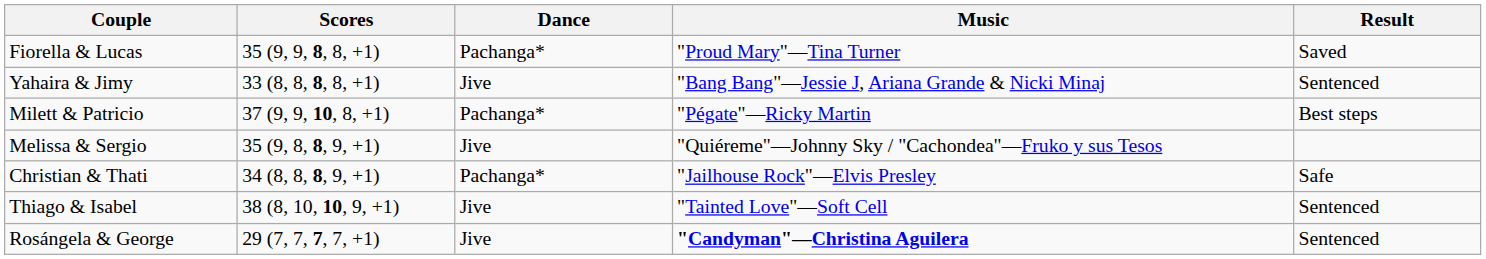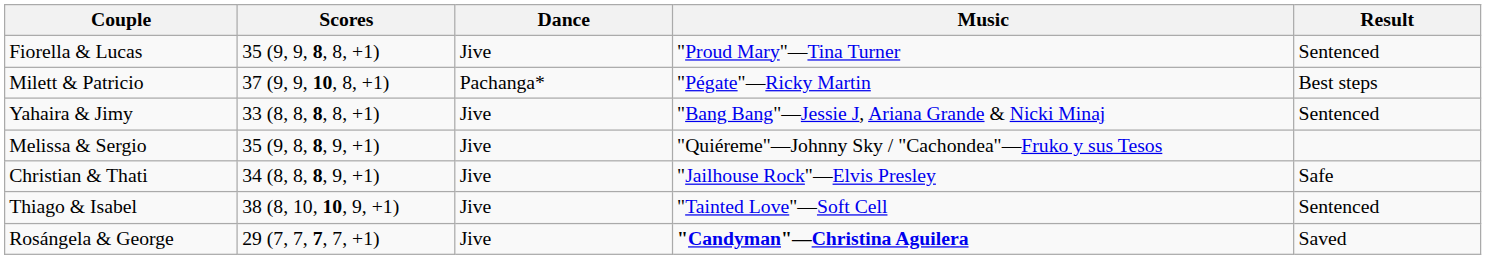 <table class="wikitable sortable" style="width:95%; white-space:nowrap">
 <tr>
 <th style="width:15%;">Couple</th>
 <th style="width:14%;">Scores</th>
 <th style="width:14%;">Dance</th>
 <th style="width:40%;">Music</th>
 <th style="width:12%;">Result</th>
 </tr>
 <tr>
 <td>Fiorella & Lucas</td>
 <td>35 (9, 9, <strong>8</strong>, 8, +1)</td>
-<td>Pachanga*</td>
+<td>Jive</td>
 <td>"<a href='#'>Proud Mary</a>"—<a href='#'>Tina Turner</a></td>
-<td>Saved</td>
-</tr>
-<tr>
-<td>Yahaira & Jimy</td>
-<td>33 (8, 8, <strong>8</strong>, 8, +1)</td>
-<td>Jive</td>
-<td>"<a href='#'>Bang Bang</a>"—<a href='#'>Jessie J</a>, <a href='#'>Ariana Grande</a> & <a href='#'>Nicki Minaj</a></td>
 <td>Sentenced</td>
 </tr>
 <tr>
 <td>Milett & Patricio</td>
 <td>37 (9, 9, <strong>10</strong>, 8, +1)</td>
 <td>Pachanga*</td>
 <td>"<a href='#'>Pégate</a>"—<a href='#'>Ricky Martin</a></td>
 <td>Best steps</td>
+</tr>
+<tr>
+<td>Yahaira & Jimy</td>
+<td>33 (8, 8, <strong>8</strong>, 8, +1)</td>
+<td>Jive</td>
+<td>"<a href='#'>Bang Bang</a>"—<a href='#'>Jessie J</a>, <a href='#'>Ariana Grande</a> & <a href='#'>Nicki Minaj</a></td>
+<td>Sentenced</td>
 </tr>
 <tr>
 <td>Melissa & Sergio</td>
 <td>35 (9, 8, <strong>8</strong>, 9, +1)</td>
 <td>Jive</td>
 <td>"Quiéreme"—Johnny Sky / "Cachondea"—<a href='#'>Fruko y sus Tesos</a></td>
 <td></td>
 </tr>
 <tr>
 <td>Christian & Thati</td>
 <td>34 (8, 8, <strong>8</strong>, 9, +1)</td>
-<td>Pachanga*</td>
+<td>Jive</td>
 <td>"<a href='#'>Jailhouse Rock</a>"—<a href='#'>Elvis Presley</a></td>
 <td>Safe</td>
 </tr>
 <tr>
 <td>Thiago & Isabel</td>
 <td>38 (8, 10, <strong>10</strong>, 9, +1)</td>
 <td>Jive</td>
 <td>"<a href='#'>Tainted Love</a>"—<a href='#'>Soft Cell</a></td>
 <td>Sentenced</td>
 </tr>
 <tr>
 <td>Rosángela & George</td>
 <td>29 (7, 7, <strong>7</strong>, 7, +1)</td>
 <td>Jive</td>
 <td><strong>"<a href='#'>Candyman</a>"—<a href='#'>Christina Aguilera</a></strong></td>
-<td>Sentenced</td>
+<td>Saved</td>
 </tr>
 </table>
